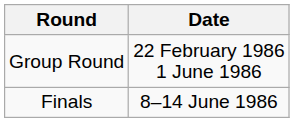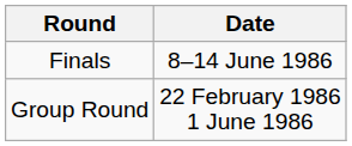 <table class="wikitable" style="text-align: center">
 <tr>
 <th>Round</th>
 <th>Date</th>
 </tr>
 <tr>
+<td>Finals</td>
+<td>8–14 June 1986</td>
+</tr>
+<tr>
 <td>Group Round</td>
 <td>22 February 1986<br>1 June 1986</td>
 </tr>
-<tr>
-<td>Finals</td>
-<td>8–14 June 1986</td>
-</tr>
 </table>
